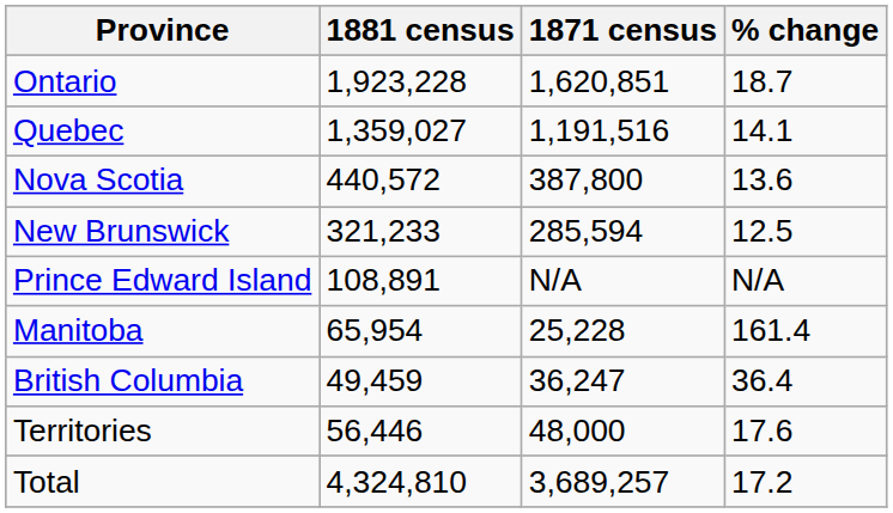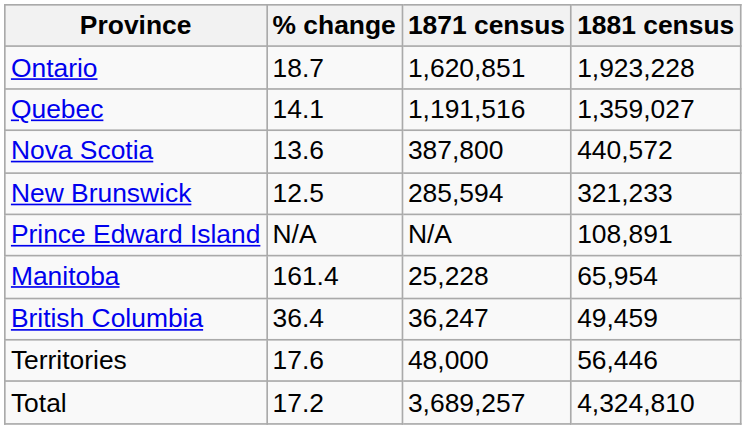 <table class="sortable wikitable">
 <tr>
 <th>Province</th>
+<th>% change</th>
+<th>1871 census</th>
 <th>1881 census</th>
-<th>1871 census</th>
-<th>% change</th>
 </tr>
 <tr>
 <td><a href='#'>Ontario</a></td>
+<td>18.7</td>
+<td>1,620,851</td>
 <td>1,923,228</td>
-<td>1,620,851</td>
-<td>18.7</td>
 </tr>
 <tr>
 <td><a href='#'>Quebec</a></td>
+<td>14.1</td>
+<td>1,191,516</td>
 <td>1,359,027</td>
-<td>1,191,516</td>
-<td>14.1</td>
 </tr>
 <tr>
 <td><a href='#'>Nova Scotia</a></td>
+<td>13.6</td>
+<td>387,800</td>
 <td>440,572</td>
-<td>387,800</td>
-<td>13.6</td>
 </tr>
 <tr>
 <td><a href='#'>New Brunswick</a></td>
+<td>12.5</td>
+<td>285,594</td>
 <td>321,233</td>
-<td>285,594</td>
-<td>12.5</td>
 </tr>
 <tr>
 <td><a href='#'>Prince Edward Island</a></td>
-<td>108,891</td>
 <td>N/A</td>
 <td>N/A</td>
+<td>108,891</td>
 </tr>
 <tr>
 <td><a href='#'>Manitoba</a></td>
+<td>161.4</td>
+<td>25,228</td>
 <td>65,954</td>
-<td>25,228</td>
-<td>161.4</td>
 </tr>
 <tr>
 <td><a href='#'>British Columbia</a></td>
+<td>36.4</td>
+<td>36,247</td>
 <td>49,459</td>
-<td>36,247</td>
-<td>36.4</td>
 </tr>
 <tr>
 <td>Territories</td>
+<td>17.6</td>
+<td>48,000</td>
 <td>56,446</td>
-<td>48,000</td>
-<td>17.6</td>
 </tr>
 <tr>
 <td>Total</td>
+<td>17.2</td>
+<td>3,689,257</td>
 <td>4,324,810</td>
-<td>3,689,257</td>
-<td>17.2</td>
 </tr>
 </table>
